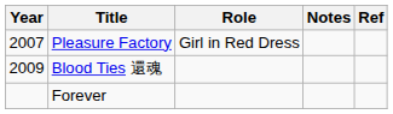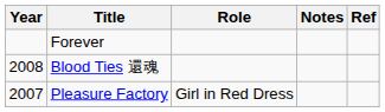 <table class="wikitable">
 <tr>
 <th>Year</th>
 <th>Title</th>
 <th>Role</th>
 <th>Notes</th>
 <th>Ref</th>
 </tr>
 <tr>
+<td></td>
+<td>Forever</td>
+<td></td>
+<td></td>
+<td></td>
+</tr>
+<tr>
+<td>2008</td>
+<td><a href='#'>Blood Ties</a> 還魂</td>
+<td></td>
+<td></td>
+<td></td>
+</tr>
+<tr>
 <td>2007</td>
 <td><a href='#'>Pleasure Factory</a></td>
 <td>Girl in Red Dress</td>
 <td></td>
 <td></td>
 </tr>
-<tr>
-<td>2009</td>
-<td><a href='#'>Blood Ties</a> 還魂</td>
-<td></td>
-<td></td>
-<td></td>
-</tr>
-<tr>
-<td></td>
-<td>Forever</td>
-<td></td>
-<td></td>
-<td></td>
-</tr>
 </table>
